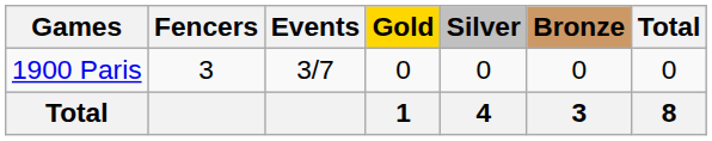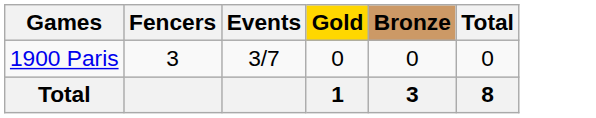 <table class="wikitable sortable" style="text-align:center">
 <tr>
 <th>Games</th>
 <th>Fencers</th>
 <th>Events</th>
 <th style="background-color:gold;">Gold</th>
-<th style="background-color:silver;">Silver</th>
 <th style="background-color:#c96;">Bronze</th>
 <th>Total</th>
 </tr>
 <tr>
 <td align=left><a href='#'>1900 Paris</a></td>
 <td>3</td>
 <td>3/7</td>
 <td>0</td>
 <td>0</td>
 <td>0</td>
-<td>0</td>
 </tr>
 <tr>
 <th>Total</th>
 <th></th>
 <th></th>
 <th>1</th>
-<th>4</th>
 <th>3</th>
 <th>8</th>
 </tr>
 </table>
